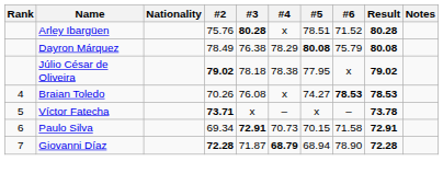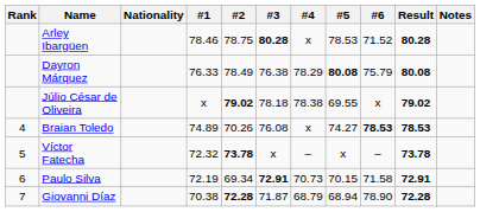 <table class="wikitable sortable" style="text-align:center;font-size:95%">
 <tr>
 <th>Rank</th>
 <th>Name</th>
 <th>Nationality</th>
+<th>#1</th>
 <th>#2</th>
 <th>#3</th>
 <th>#4</th>
 <th>#5</th>
 <th>#6</th>
 <th>Result</th>
 <th>Notes</th>
 </tr>
 <tr>
 <td></td>
 <td align=left><a href='#'>Arley Ibargüen</a></td>
 <td align=left></td>
-<td>75.76</td>
+<td>78.46</td>
+<td>78.75</td>
 <td><strong>80.28</strong></td>
 <td>x</td>
-<td>78.51</td>
+<td>78.53</td>
 <td>71.52</td>
 <td><strong>80.28</strong></td>
 <td></td>
 </tr>
 <tr>
 <td></td>
 <td align=left><a href='#'>Dayron Márquez</a></td>
 <td align=left></td>
+<td>76.33</td>
 <td>78.49</td>
 <td>76.38</td>
 <td>78.29</td>
 <td><strong>80.08</strong></td>
 <td>75.79</td>
 <td><strong>80.08</strong></td>
 <td></td>
 </tr>
 <tr>
 <td></td>
 <td align=left><a href='#'>Júlio César de Oliveira</a></td>
 <td align=left></td>
+<td>x</td>
 <td><strong>79.02</strong></td>
 <td>78.18</td>
 <td>78.38</td>
-<td>77.95</td>
+<td>69.55</td>
 <td>x</td>
 <td><strong>79.02</strong></td>
 <td></td>
 </tr>
 <tr>
 <td>4</td>
 <td align=left><a href='#'>Braian Toledo</a></td>
 <td align=left></td>
+<td>74.89</td>
 <td>70.26</td>
 <td>76.08</td>
 <td>x</td>
 <td>74.27</td>
 <td><strong>78.53</strong></td>
 <td><strong>78.53</strong></td>
 <td></td>
 </tr>
 <tr>
 <td>5</td>
 <td align=left><a href='#'>Víctor Fatecha</a></td>
 <td align=left></td>
-<td><strong>73.71</strong></td>
+<td>72.32</td>
+<td><strong>73.78</strong></td>
 <td>x</td>
 <td>–</td>
 <td>x</td>
 <td>–</td>
 <td><strong>73.78</strong></td>
 <td></td>
 </tr>
 <tr>
 <td>6</td>
 <td align=left><a href='#'>Paulo Silva</a></td>
 <td align=left></td>
+<td>72.19</td>
 <td>69.34</td>
 <td><strong>72.91</strong></td>
 <td>70.73</td>
 <td>70.15</td>
 <td>71.58</td>
 <td><strong>72.91</strong></td>
 <td></td>
 </tr>
 <tr>
 <td>7</td>
 <td align=left><a href='#'>Giovanni Díaz</a></td>
 <td align=left></td>
+<td>70.38</td>
 <td><strong>72.28</strong></td>
 <td>71.87</td>
-<td><strong>68.79</strong></td>
+<td>68.79</td>
 <td>68.94</td>
 <td>78.90</td>
 <td><strong>72.28</strong></td>
 <td></td>
 </tr>
 </table>
